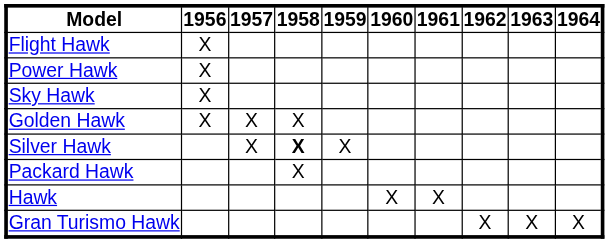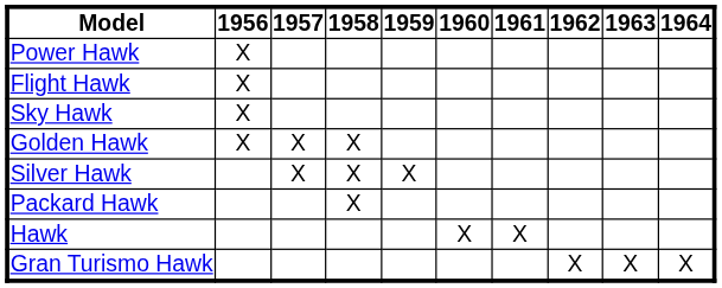 <table style="border: solid" rules="all" align="center">
 <tr>
 <th>Model</th>
 <th>1956</th>
 <th>1957</th>
 <th>1958</th>
 <th>1959</th>
 <th>1960</th>
 <th>1961</th>
 <th>1962</th>
 <th>1963</th>
 <th>1964</th>
 </tr>
 <tr>
-<td><a href='#'>Flight Hawk</a></td>
+<td><a href='#'>Power Hawk</a></td>
 <td align="center">X</td>
 <td> </td>
 <td> </td>
 <td> </td>
 <td> </td>
 <td> </td>
 <td> </td>
 <td> </td>
 <td> </td>
 </tr>
 <tr>
-<td><a href='#'>Power Hawk</a></td>
+<td><a href='#'>Flight Hawk</a></td>
 <td align="center">X</td>
 <td> </td>
 <td> </td>
 <td> </td>
 <td> </td>
 <td> </td>
 <td> </td>
 <td> </td>
 <td> </td>
 </tr>
 <tr>
 <td><a href='#'>Sky Hawk</a></td>
 <td align="center">X</td>
 <td> </td>
 <td> </td>
 <td> </td>
 <td> </td>
 <td> </td>
 <td> </td>
 <td> </td>
 <td> </td>
 </tr>
 <tr>
 <td><a href='#'>Golden Hawk</a></td>
 <td align="center">X</td>
 <td align="center">X</td>
 <td align="center">X</td>
 <td> </td>
 <td> </td>
 <td> </td>
 <td> </td>
 <td> </td>
 <td> </td>
 </tr>
 <tr>
 <td><a href='#'>Silver Hawk</a></td>
 <td> </td>
 <td align="center">X</td>
-<td align="center"><strong>X</strong></td>
+<td align="center">X</td>
 <td align="center">X</td>
 <td> </td>
 <td> </td>
 <td> </td>
 <td> </td>
 <td> </td>
 </tr>
 <tr>
 <td><a href='#'>Packard Hawk</a></td>
 <td> </td>
 <td> </td>
 <td align="center">X</td>
 <td> </td>
 <td> </td>
 <td> </td>
 <td> </td>
 <td> </td>
 <td> </td>
 </tr>
 <tr>
 <td><a href='#'>Hawk</a></td>
 <td> </td>
 <td> </td>
 <td> </td>
 <td> </td>
 <td align="center">X</td>
 <td align="center">X</td>
 <td> </td>
 <td> </td>
 <td> </td>
 </tr>
 <tr>
 <td><a href='#'>Gran Turismo Hawk</a></td>
 <td> </td>
 <td> </td>
 <td> </td>
 <td> </td>
 <td> </td>
 <td> </td>
 <td align="center">X</td>
 <td align="center">X</td>
 <td align="center">X</td>
 </tr>
 </table>
